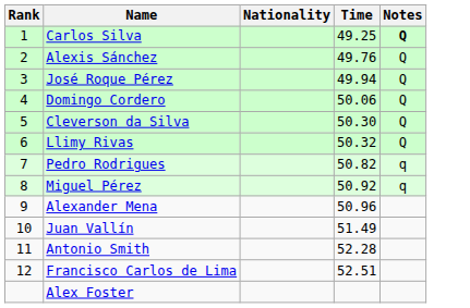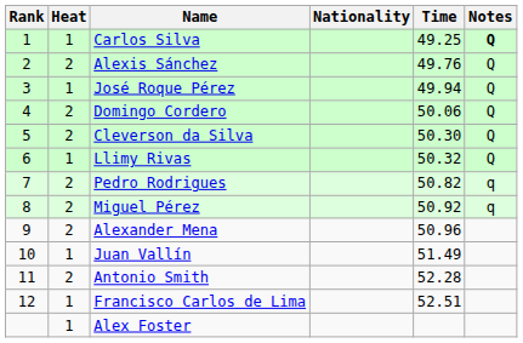 <table class="wikitable sortable" style="text-align:center;font-size:95%">
 <tr>
 <th>Rank</th>
+<th>Heat</th>
 <th>Name</th>
 <th>Nationality</th>
 <th>Time</th>
 <th>Notes</th>
 </tr>
 <tr bgcolor=ccffcc>
+<td>1</td>
 <td>1</td>
 <td align=left><a href='#'>Carlos Silva</a></td>
 <td align=left></td>
 <td>49.25</td>
 <td><strong>Q</strong></td>
 </tr>
 <tr bgcolor=ccffcc>
 <td>2</td>
+<td>2</td>
 <td align=left><a href='#'>Alexis Sánchez</a></td>
 <td align=left></td>
 <td>49.76</td>
 <td>Q</td>
 </tr>
 <tr bgcolor=ccffcc>
 <td>3</td>
+<td>1</td>
 <td align=left><a href='#'>José Roque Pérez</a></td>
 <td align=left></td>
 <td>49.94</td>
 <td>Q</td>
 </tr>
 <tr bgcolor=ccffcc>
 <td>4</td>
+<td>2</td>
 <td align=left><a href='#'>Domingo Cordero</a></td>
 <td align=left></td>
 <td>50.06</td>
 <td>Q</td>
 </tr>
 <tr bgcolor=ccffcc>
 <td>5</td>
+<td>2</td>
 <td align=left><a href='#'>Cleverson da Silva</a></td>
 <td align=left></td>
 <td>50.30</td>
 <td>Q</td>
 </tr>
 <tr bgcolor=ccffcc>
 <td>6</td>
+<td>1</td>
 <td align=left><a href='#'>Llimy Rivas</a></td>
 <td align=left></td>
 <td>50.32</td>
 <td>Q</td>
 </tr>
 <tr bgcolor=ddffdd>
 <td>7</td>
+<td>2</td>
 <td align=left><a href='#'>Pedro Rodrigues</a></td>
 <td align=left></td>
 <td>50.82</td>
 <td>q</td>
 </tr>
 <tr bgcolor=ddffdd>
 <td>8</td>
+<td>2</td>
 <td align=left><a href='#'>Miguel Pérez</a></td>
 <td align=left></td>
 <td>50.92</td>
 <td>q</td>
 </tr>
 <tr>
 <td>9</td>
+<td>2</td>
 <td align=left><a href='#'>Alexander Mena</a></td>
 <td align=left></td>
 <td>50.96</td>
 <td></td>
 </tr>
 <tr>
 <td>10</td>
+<td>1</td>
 <td align=left><a href='#'>Juan Vallín</a></td>
 <td align=left></td>
 <td>51.49</td>
 <td></td>
 </tr>
 <tr>
 <td>11</td>
+<td>2</td>
 <td align=left><a href='#'>Antonio Smith</a></td>
 <td align=left></td>
 <td>52.28</td>
 <td></td>
 </tr>
 <tr>
 <td>12</td>
+<td>1</td>
 <td align=left><a href='#'>Francisco Carlos de Lima</a></td>
 <td align=left></td>
 <td>52.51</td>
 <td></td>
 </tr>
 <tr>
 <td></td>
+<td>1</td>
 <td align=left><a href='#'>Alex Foster</a></td>
 <td align=left></td>
 <td></td>
 <td></td>
 </tr>
 </table>
